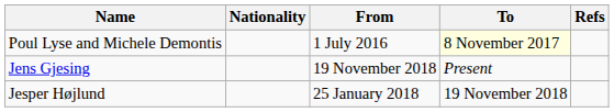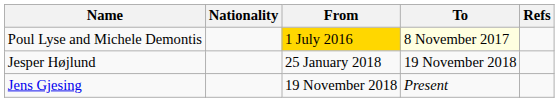 <table class="wikitable plainrowheaders sortable" style="text-align:left">
 <tr>
 <th>Name</th>
 <th>Nationality</th>
 <th>From</th>
 <th>To</th>
 <th>Refs</th>
 </tr>
 <tr>
 <td>Poul Lyse and Michele Demontis</td>
 <td></td>
-<td>1 July 2016</td>
+<td style="background: gold;">1 July 2016</td>
 <td style="background: lightyellow;">8 November 2017</td>
+<td></td>
+</tr>
+<tr>
+<td>Jesper Højlund</td>
+<td></td>
+<td>25 January 2018</td>
+<td>19 November 2018</td>
 <td></td>
 </tr>
 <tr>
 <td><a href='#'>Jens Gjesing</a></td>
 <td></td>
 <td>19 November 2018</td>
 <td><em>Present</em></td>
 <td></td>
 </tr>
-<tr>
-<td>Jesper Højlund</td>
-<td></td>
-<td>25 January 2018</td>
-<td>19 November 2018</td>
-<td></td>
-</tr>
 </table>
